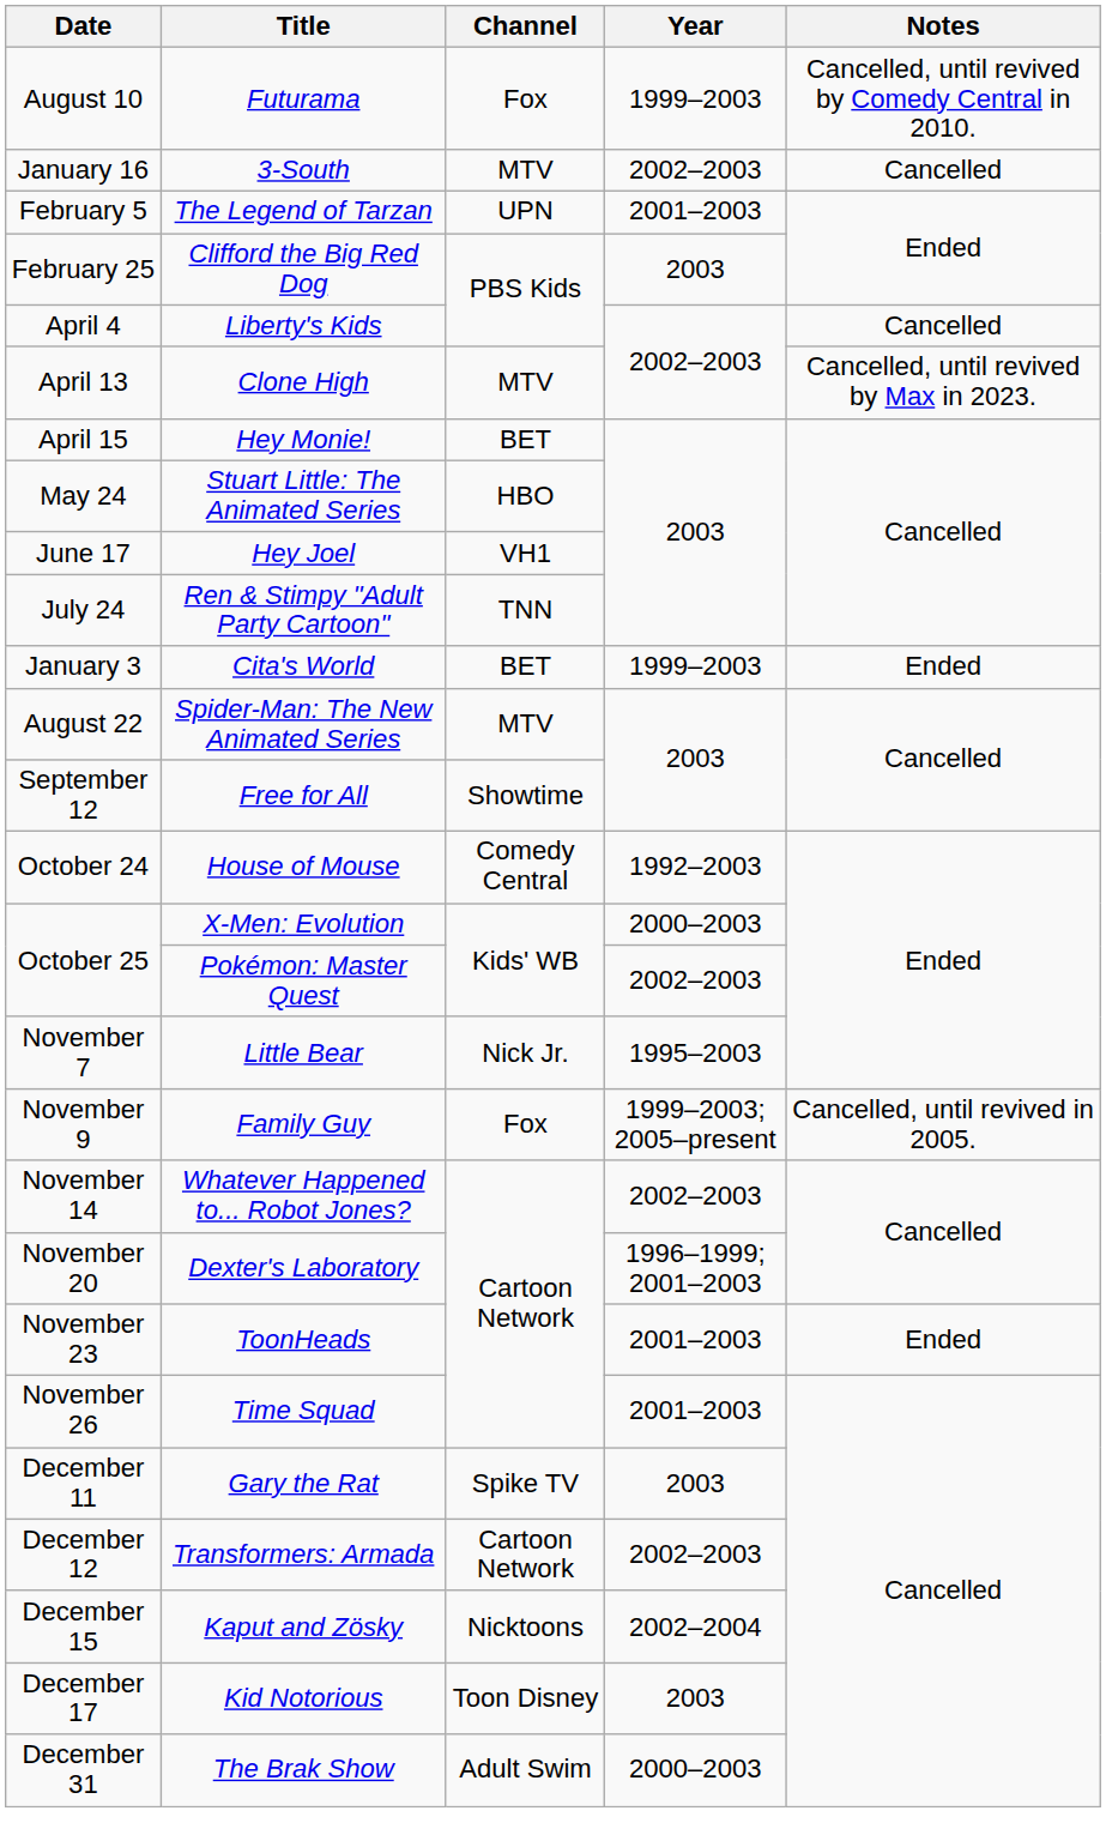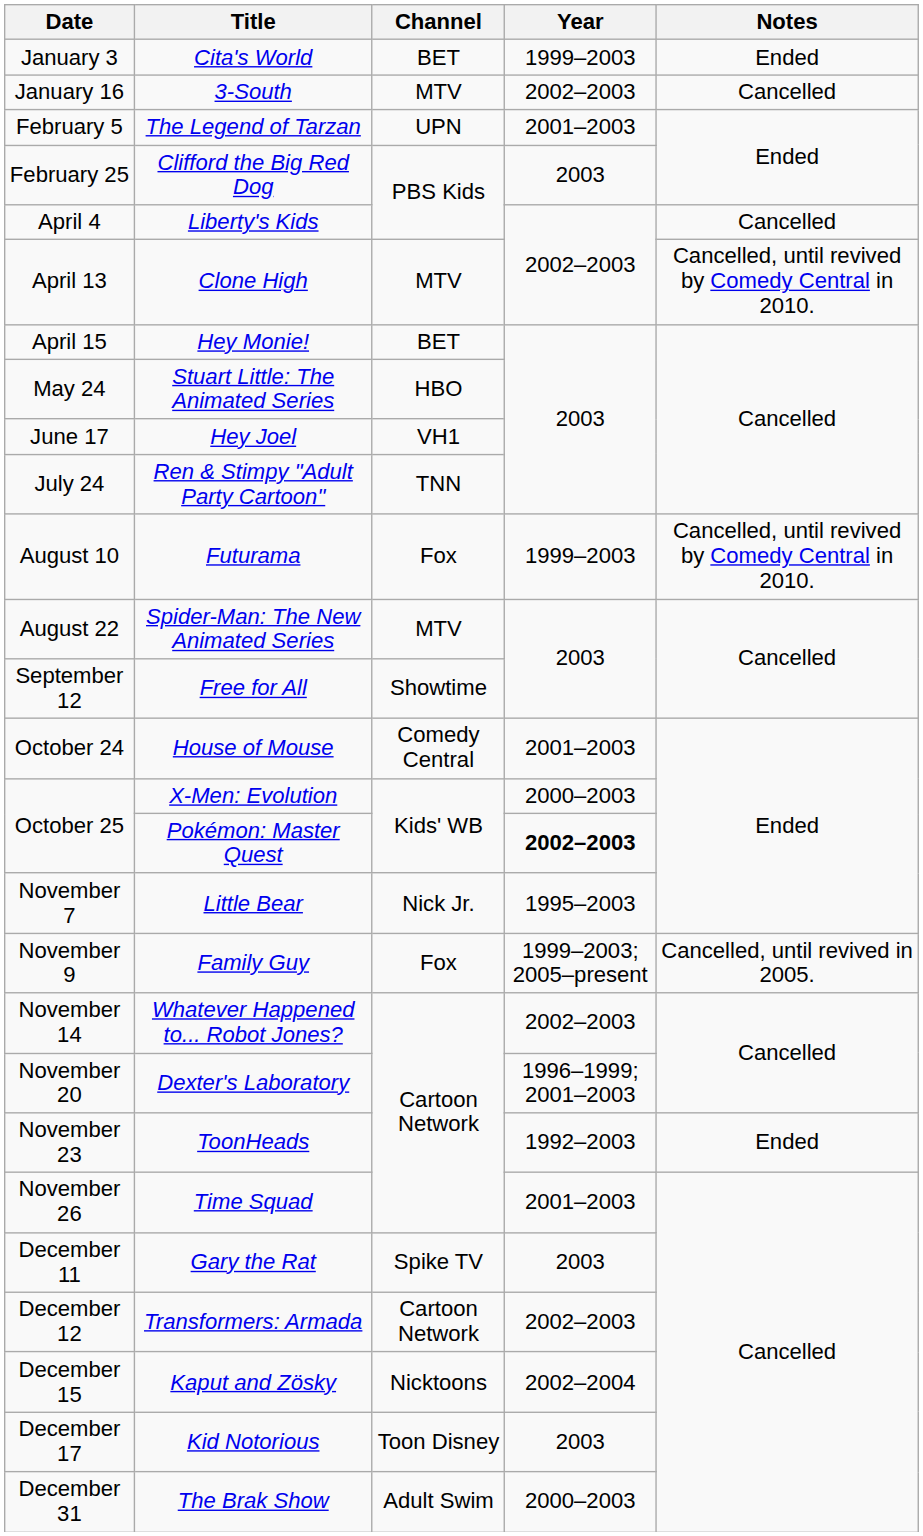 <table class="wikitable sortable" style="text-align: center" width="75%">
 <tr>
 <th scope="col">Date</th>
 <th scope="col">Title</th>
 <th scope="col">Channel</th>
 <th scope="col">Year</th>
 <th scope="col">Notes</th>
 </tr>
 <tr>
-<td>August 10</td>
-<td><em><a href='#'>Futurama</a></em></td>
-<td>Fox</td>
+<td>January 3</td>
+<td><em><a href='#'>Cita's World</a></em></td>
+<td>BET</td>
 <td>1999–2003</td>
-<td>Cancelled, until revived by <a href='#'>Comedy Central</a> in 2010.</td>
+<td>Ended</td>
 </tr>
 <tr>
 <td>January 16</td>
 <td><em><a href='#'>3-South</a></em></td>
 <td>MTV</td>
 <td>2002–2003</td>
 <td>Cancelled</td>
 </tr>
 <tr>
 <td>February 5</td>
 <td><em><a href='#'>The Legend of Tarzan</a></em></td>
 <td>UPN</td>
 <td>2001–2003</td>
 <td rowspan=2>Ended</td>
 </tr>
 <tr>
 <td>February 25</td>
 <td><em><a href='#'>Clifford the Big Red Dog</a></em></td>
 <td rowspan=2>PBS Kids</td>
 <td>2003</td>
 </tr>
 <tr>
 <td>April 4</td>
 <td><em><a href='#'>Liberty's Kids</a></em></td>
 <td rowspan=2>2002–2003</td>
 <td>Cancelled</td>
 </tr>
 <tr>
 <td>April 13</td>
 <td><em><a href='#'>Clone High</a></em></td>
 <td>MTV</td>
-<td>Cancelled, until revived by <a href='#'>Max</a> in 2023.</td>
+<td>Cancelled, until revived by <a href='#'>Comedy Central</a> in 2010.</td>
 </tr>
 <tr>
 <td>April 15</td>
 <td><em><a href='#'>Hey Monie!</a></em></td>
 <td>BET</td>
 <td rowspan=4>2003</td>
 <td rowspan=4>Cancelled</td>
 </tr>
 <tr>
 <td>May 24</td>
 <td><em><a href='#'>Stuart Little: The Animated Series</a></em></td>
 <td>HBO</td>
 </tr>
 <tr>
 <td>June 17</td>
 <td><em><a href='#'>Hey Joel</a></em></td>
 <td>VH1</td>
 </tr>
 <tr>
 <td>July 24</td>
 <td><em><a href='#'>Ren & Stimpy "Adult Party Cartoon"</a></em></td>
 <td>TNN</td>
 </tr>
 <tr>
-<td>January 3</td>
-<td><em><a href='#'>Cita's World</a></em></td>
-<td>BET</td>
+<td>August 10</td>
+<td><em><a href='#'>Futurama</a></em></td>
+<td>Fox</td>
 <td>1999–2003</td>
-<td>Ended</td>
+<td>Cancelled, until revived by <a href='#'>Comedy Central</a> in 2010.</td>
 </tr>
 <tr>
 <td>August 22</td>
 <td><em><a href='#'>Spider-Man: The New Animated Series</a></em></td>
 <td>MTV</td>
 <td rowspan=2>2003</td>
 <td rowspan=2>Cancelled</td>
 </tr>
 <tr>
 <td>September 12</td>
 <td><em><a href='#'>Free for All</a></em></td>
 <td>Showtime</td>
 </tr>
 <tr>
 <td>October 24</td>
 <td><em><a href='#'>House of Mouse</a></em></td>
 <td>Comedy Central</td>
-<td>1992–2003</td>
+<td>2001–2003</td>
 <td rowspan=4>Ended</td>
 </tr>
 <tr>
 <td rowspan=2>October 25</td>
 <td><em><a href='#'>X-Men: Evolution</a></em></td>
 <td rowspan=2>Kids' WB</td>
 <td>2000–2003</td>
 </tr>
 <tr>
 <td><em><a href='#'>Pokémon: Master Quest</a></em></td>
-<td>2002–2003</td>
+<td><strong>2002–2003</strong></td>
 </tr>
 <tr>
 <td>November 7</td>
 <td><em><a href='#'>Little Bear</a></em></td>
 <td>Nick Jr.</td>
 <td>1995–2003</td>
 </tr>
 <tr>
 <td>November 9</td>
 <td><em><a href='#'>Family Guy</a></em></td>
 <td>Fox</td>
 <td>1999–2003; 2005–present</td>
 <td>Cancelled, until revived in 2005.</td>
 </tr>
 <tr>
 <td>November 14</td>
 <td><em><a href='#'>Whatever Happened to... Robot Jones?</a></em></td>
 <td rowspan=4>Cartoon Network</td>
 <td>2002–2003</td>
 <td rowspan=2>Cancelled</td>
 </tr>
 <tr>
 <td>November 20</td>
 <td><em><a href='#'>Dexter's Laboratory</a></em></td>
 <td>1996–1999; 2001–2003</td>
 </tr>
 <tr>
 <td>November 23</td>
 <td><em><a href='#'>ToonHeads</a></em></td>
-<td>2001–2003</td>
+<td>1992–2003</td>
 <td>Ended</td>
 </tr>
 <tr>
 <td>November 26</td>
 <td><em><a href='#'>Time Squad</a></em></td>
 <td>2001–2003</td>
 <td rowspan=6>Cancelled</td>
 </tr>
 <tr>
 <td>December 11</td>
 <td><em><a href='#'>Gary the Rat</a></em></td>
 <td>Spike TV</td>
 <td>2003</td>
 </tr>
 <tr>
 <td>December 12</td>
 <td><em><a href='#'>Transformers: Armada</a></em></td>
 <td>Cartoon Network</td>
 <td>2002–2003</td>
 </tr>
 <tr>
 <td>December 15</td>
 <td><em><a href='#'>Kaput and Zösky</a></em></td>
 <td>Nicktoons</td>
 <td>2002–2004</td>
 </tr>
 <tr>
 <td>December 17</td>
 <td><em><a href='#'>Kid Notorious</a></em></td>
 <td>Toon Disney</td>
 <td>2003</td>
 </tr>
 <tr>
 <td>December 31</td>
 <td><em><a href='#'>The Brak Show</a></em></td>
 <td>Adult Swim</td>
 <td>2000–2003</td>
 </tr>
 </table>
